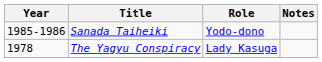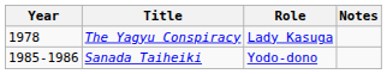 <table class="wikitable">
 <tr>
 <th>Year</th>
 <th>Title</th>
 <th>Role</th>
 <th>Notes</th>
 </tr>
 <tr>
+<td>1978</td>
+<td><em><a href='#'>The Yagyu Conspiracy</a></em></td>
+<td><a href='#'>Lady Kasuga</a></td>
+<td></td>
+</tr>
+<tr>
 <td>1985-1986</td>
 <td><em><a href='#'>Sanada Taiheiki</a></em></td>
 <td><a href='#'>Yodo-dono</a></td>
 <td></td>
 </tr>
-<tr>
-<td>1978</td>
-<td><em><a href='#'>The Yagyu Conspiracy</a></em></td>
-<td><a href='#'>Lady Kasuga</a></td>
-<td></td>
-</tr>
 </table>
